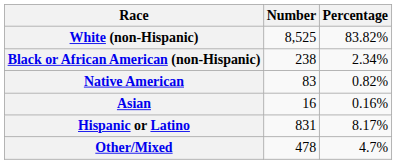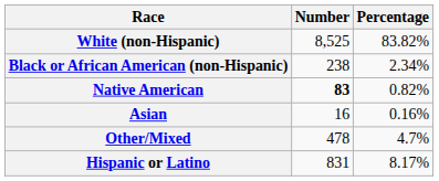 <table class="wikitable" style="text-align:right">
 <tr>
 <th scope="col">Race</th>
 <th scope="col">Number</th>
 <th scope="col">Percentage</th>
 </tr>
 <tr>
 <th scope="row"><a href='#'>White</a> (non-Hispanic)</th>
 <td>8,525</td>
 <td>83.82%</td>
 </tr>
 <tr>
 <th scope="row"><a href='#'>Black or African American</a> (non-Hispanic)</th>
 <td>238</td>
 <td>2.34%</td>
 </tr>
 <tr>
 <th scope="row"><a href='#'>Native American</a></th>
-<td>83</td>
+<td><strong>83</strong></td>
 <td>0.82%</td>
 </tr>
 <tr>
 <th scope="row"><a href='#'>Asian</a></th>
 <td>16</td>
 <td>0.16%</td>
 </tr>
 <tr>
+<th scope="row"><a href='#'>Other/Mixed</a></th>
+<td>478</td>
+<td>4.7%</td>
+</tr>
+<tr>
 <th scope="row"><a href='#'>Hispanic</a> or <a href='#'>Latino</a></th>
 <td>831</td>
 <td>8.17%</td>
 </tr>
-<tr>
-<th scope="row"><a href='#'>Other/Mixed</a></th>
-<td>478</td>
-<td>4.7%</td>
-</tr>
 </table>
